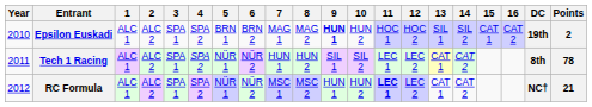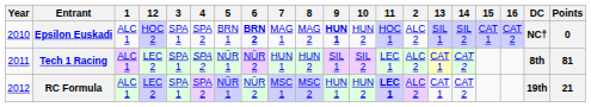 <table class="wikitable" style="text-align:center; font-size:85%">
 <tr>
 <th>Year</th>
 <th>Entrant</th>
 <th>1</th>
-<th>2</th>
+<th>12</th>
 <th>3</th>
 <th>4</th>
 <th>5</th>
 <th>6</th>
 <th>7</th>
 <th>8</th>
 <th>9</th>
 <th>10</th>
 <th>11</th>
-<th>12</th>
+<th>2</th>
 <th>13</th>
 <th>14</th>
 <th>15</th>
 <th>16</th>
 <th>DC</th>
 <th>Points</th>
 </tr>
 <tr>
 <td><a href='#'>2010</a></td>
 <th nowrap><a href='#'>Epsilon Euskadi</a></th>
 <td style="background:#;"><a href='#'>ALC<br>1</a><br></td>
-<td style="background:#;"><a href='#'>ALC<br>2</a><br></td>
+<td style="background:#cfcfff;"><a href='#'>HOC<br>2</a><br></td>
 <td style="background:#;"><a href='#'>SPA<br>1</a><br></td>
 <td style="background:#;"><a href='#'>SPA<br>2</a><br></td>
 <td style="background:#;"><a href='#'>BRN<br>1</a><br></td>
-<td style="background:#;"><a href='#'>BRN<br>2</a><br></td>
+<td style="background:#;"><strong><a href='#'>BRN<br>2</a><br></strong></td>
 <td style="background:#;"><a href='#'>MAG<br>1</a><br></td>
 <td style="background:#;"><a href='#'>MAG<br>2</a><br></td>
 <td style="background:#;"><strong><a href='#'>HUN<br>1</a><br></strong></td>
 <td style="background:#;"><a href='#'>HUN<br>2</a><br></td>
 <td style="background:#cfcfff;"><a href='#'>HOC<br>1</a><br></td>
-<td style="background:#cfcfff;"><a href='#'>HOC<br>2</a><br></td>
+<td style="background:#;"><a href='#'>ALC<br>2</a><br></td>
 <td style="background:#cfcfff;"><a href='#'>SIL<br>1</a><br></td>
 <td style="background:#cfcfff;"><a href='#'>SIL<br>2</a><br></td>
 <td style="background:#cfcfff;"><a href='#'>CAT<br>1</a><br></td>
 <td style="background:#cfcfff;"><a href='#'>CAT<br>2</a><br></td>
-<th>19th</th>
-<th>2</th>
+<th>NC†</th>
+<th>0</th>
 </tr>
 <tr>
 <td><a href='#'>2011</a></td>
 <th nowrap><a href='#'>Tech 1 Racing</a></th>
 <td style="background:#efcfff;"><a href='#'>ALC<br>1</a><br></td>
-<td style="background:#dfffdf;"><a href='#'>ALC<br>2</a><br></td>
+<td style="background:#dfffdf;"><a href='#'>LEC<br>2</a><br></td>
 <td style="background:#dfffdf;"><a href='#'>SPA<br>1</a><br></td>
 <td style="background:#dfffdf;"><em><a href='#'>SPA<br>2</a></em><br></td>
 <td style="background:#dfffdf;"><a href='#'>NÜR<br>1</a><br></td>
 <td style="background:#efcfff;"><a href='#'>NÜR<br>2</a><br></td>
 <td style="background:#dfffdf;"><a href='#'>HUN<br>1</a><br></td>
 <td style="background:#dfffdf;"><a href='#'>HUN<br>2</a><br></td>
 <td style="background:#efcfff;"><a href='#'>SIL<br>1</a><br></td>
 <td style="background:#efcfff;"><a href='#'>SIL<br>2</a><br></td>
 <td style="background:#dfffdf;"><a href='#'>LEC<br>1</a><br></td>
-<td style="background:#dfffdf;"><a href='#'>LEC<br>2</a><br></td>
+<td style="background:#dfffdf;"><a href='#'>ALC<br>2</a><br></td>
 <td style="background:#ffffbf;"><a href='#'>CAT<br>1</a><br></td>
 <td style="background:#dfffdf;"><em><a href='#'>CAT<br>2</a></em><br></td>
 <td></td>
 <td></td>
 <th>8th</th>
-<th>78</th>
+<th>81</th>
 </tr>
 <tr>
 <td><a href='#'>2012</a></td>
 <th nowrap>RC Formula</th>
 <td style="background:#dfffdf;"><a href='#'>ALC<br>1</a><br></td>
-<td style="background:#efcfff;"><a href='#'>ALC<br>2</a><br></td>
+<td style="background:#cfcfff;"><a href='#'>LEC<br>2</a><br></td>
 <td style="background:#dfffdf;"><a href='#'>SPA<br>1</a><br></td>
 <td style="background:#efcfff;"><a href='#'>SPA<br>2</a><br></td>
 <td style="background:#cfcfff;"><a href='#'>NÜR<br>1</a><br></td>
 <td style="background:#dfffdf;"><a href='#'>NÜR<br>2</a><br></td>
 <td style="background:#cfcfff;"><a href='#'>MSC<br>1</a><br></td>
 <td style="background:#cfcfff;"><a href='#'>MSC<br>2</a><br></td>
 <td style="background:#dfffdf;"><a href='#'>HUN<br>1</a><br></td>
 <td style="background:#dfffdf;"><a href='#'>HUN<br>2</a><br></td>
 <td style="background:#cfcfff;"><strong><a href='#'>LEC<br>1</a></strong><br></td>
-<td style="background:#cfcfff;"><a href='#'>LEC<br>2</a><br></td>
+<td style="background:#efcfff;"><a href='#'>ALC<br>2</a><br></td>
 <td style="background:#;"><a href='#'>CAT<br>1</a><br></td>
 <td style="background:#;"><a href='#'>CAT<br>2</a><br></td>
 <td></td>
 <td></td>
-<th>NC†</th>
+<th>19th</th>
 <th>21</th>
 </tr>
 </table>
